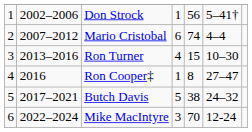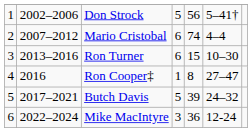 <table class="wikitable">
 <tr>
 </tr>
 <tr>
 <td>1</td>
 <td>2002–2006</td>
 <td><a href='#'>Don Strock</a></td>
-<td>1</td>
+<td>5</td>
 <td>56</td>
 <td>5–41†</td>
 <td></td>
 </tr>
 <tr>
 <td>2</td>
 <td>2007–2012</td>
 <td><a href='#'>Mario Cristobal</a></td>
 <td>6</td>
 <td>74</td>
 <td>4–4</td>
 <td></td>
 </tr>
 <tr>
 <td>3</td>
 <td>2013–2016</td>
 <td><a href='#'>Ron Turner</a></td>
-<td>4</td>
+<td>6</td>
 <td>15</td>
 <td>10–30</td>
 <td></td>
 </tr>
 <tr>
 <td>4</td>
 <td>2016</td>
 <td><a href='#'>Ron Cooper</a>‡</td>
 <td>1</td>
 <td>8</td>
 <td>27–47</td>
 <td></td>
 </tr>
 <tr>
 <td>5</td>
 <td>2017–2021</td>
 <td><a href='#'>Butch Davis</a></td>
 <td>5</td>
-<td>38</td>
+<td>39</td>
 <td>24–32</td>
 <td></td>
 </tr>
 <tr>
 <td>6</td>
 <td>2022–2024</td>
 <td><a href='#'>Mike MacIntyre</a></td>
 <td>3</td>
-<td>70</td>
+<td>36</td>
 <td>12-24</td>
 <td></td>
 </tr>
 </table>
